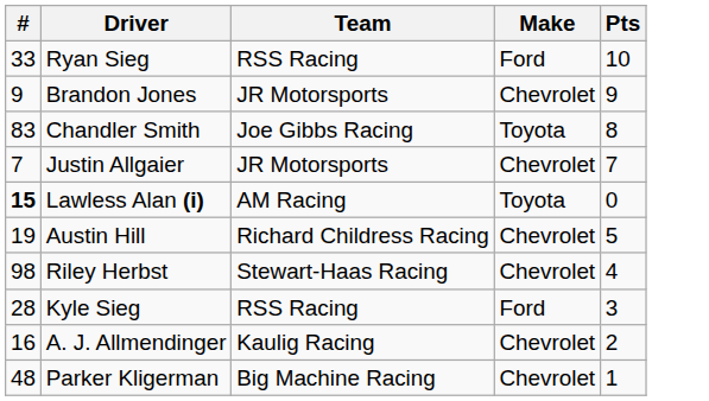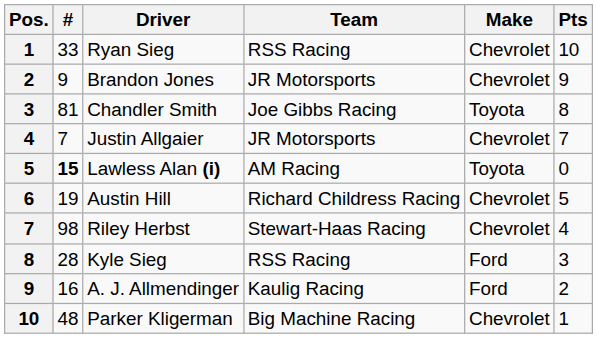 <table class="wikitable" style="font-size:95%">
 <tr>
+<th>Pos.</th>
 <th>#</th>
 <th>Driver</th>
 <th>Team</th>
 <th>Make</th>
 <th>Pts</th>
 </tr>
 <tr>
+<th>1</th>
 <td>33</td>
 <td>Ryan Sieg</td>
 <td>RSS Racing</td>
-<td>Ford</td>
+<td>Chevrolet</td>
 <td>10</td>
 </tr>
 <tr>
+<th>2</th>
 <td>9</td>
 <td>Brandon Jones</td>
 <td>JR Motorsports</td>
 <td>Chevrolet</td>
 <td>9</td>
 </tr>
 <tr>
-<td>83</td>
+<th>3</th>
+<td>81</td>
 <td>Chandler Smith</td>
 <td>Joe Gibbs Racing</td>
 <td>Toyota</td>
 <td>8</td>
 </tr>
 <tr>
+<th>4</th>
 <td>7</td>
 <td>Justin Allgaier</td>
 <td>JR Motorsports</td>
 <td>Chevrolet</td>
 <td>7</td>
 </tr>
 <tr>
+<th>5</th>
 <td><strong>15</strong></td>
 <td>Lawless Alan <strong>(i)</strong></td>
 <td>AM Racing</td>
 <td>Toyota</td>
 <td>0</td>
 </tr>
 <tr>
+<th>6</th>
 <td>19</td>
 <td>Austin Hill</td>
 <td>Richard Childress Racing</td>
 <td>Chevrolet</td>
 <td>5</td>
 </tr>
 <tr>
+<th>7</th>
 <td>98</td>
 <td>Riley Herbst</td>
 <td>Stewart-Haas Racing</td>
 <td>Chevrolet</td>
 <td>4</td>
 </tr>
 <tr>
+<th>8</th>
 <td>28</td>
 <td>Kyle Sieg</td>
 <td>RSS Racing</td>
 <td>Ford</td>
 <td>3</td>
 </tr>
 <tr>
+<th>9</th>
 <td>16</td>
 <td>A. J. Allmendinger</td>
 <td>Kaulig Racing</td>
-<td>Chevrolet</td>
+<td>Ford</td>
 <td>2</td>
 </tr>
 <tr>
+<th>10</th>
 <td>48</td>
 <td>Parker Kligerman</td>
 <td>Big Machine Racing</td>
 <td>Chevrolet</td>
 <td>1</td>
 </tr>
 </table>
